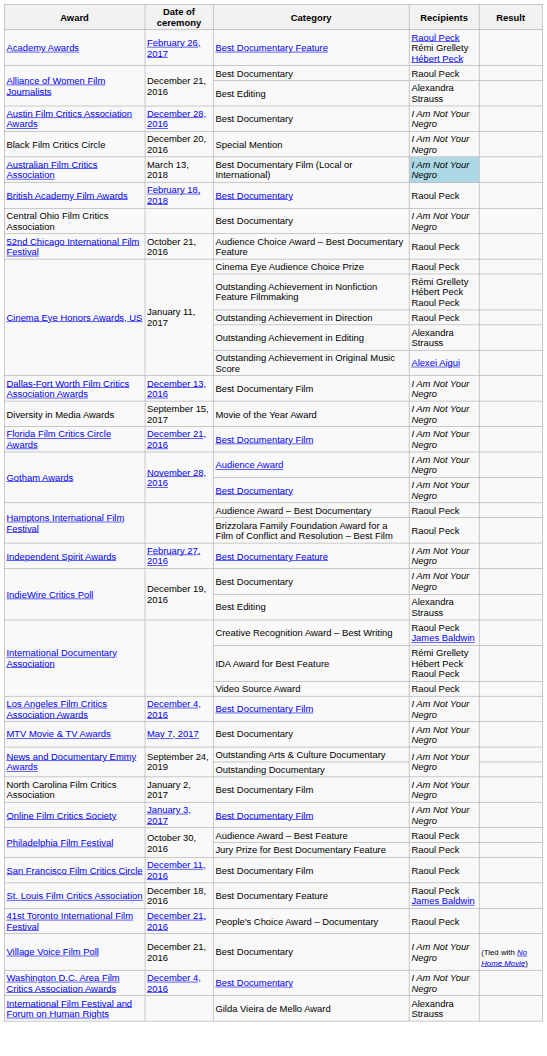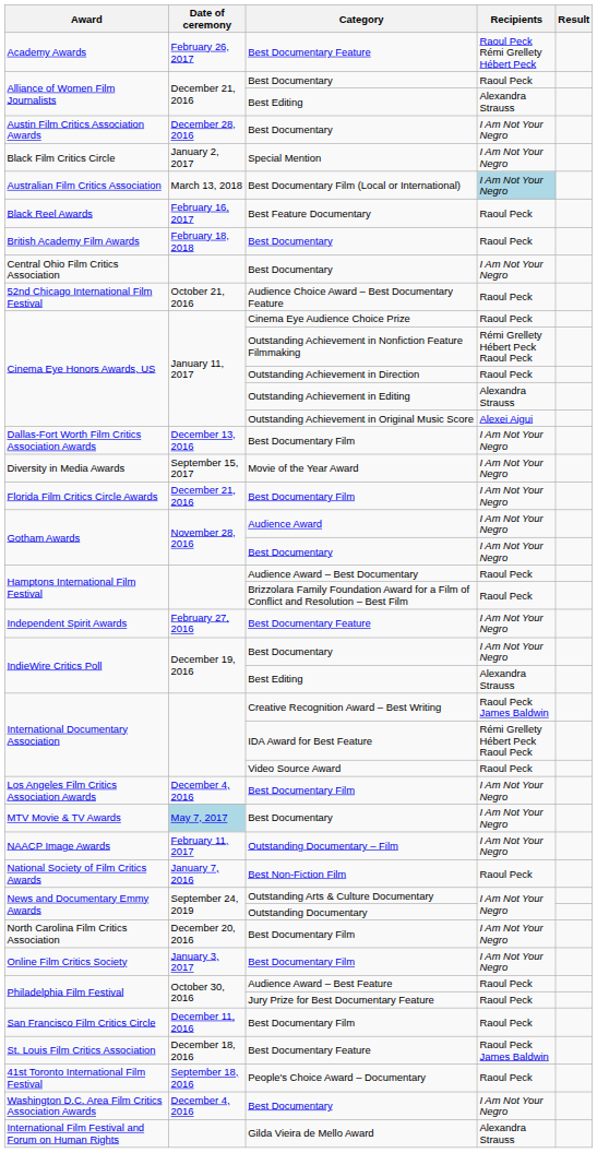 <table class="wikitable" style="font-size: 95%;">
 <tr>
 <th>Award</th>
 <th>Date of ceremony</th>
 <th>Category</th>
 <th>Recipients</th>
 <th>Result</th>
 </tr>
 <tr>
 <td><a href='#'>Academy Awards</a></td>
 <td><a href='#'>February 26, 2017</a></td>
 <td><a href='#'>Best Documentary Feature</a></td>
 <td><a href='#'>Raoul Peck</a><br>Rémi Grellety<br><a href='#'>Hébert Peck</a></td>
 <td></td>
 </tr>
 <tr>
 <td rowspan=2><a href='#'>Alliance of Women Film Journalists</a></td>
 <td rowspan=2>December 21, 2016</td>
 <td>Best Documentary</td>
 <td>Raoul Peck</td>
 <td></td>
 </tr>
 <tr>
 <td>Best Editing</td>
 <td>Alexandra Strauss</td>
 <td></td>
 </tr>
 <tr>
 <td><a href='#'>Austin Film Critics Association Awards</a></td>
 <td><a href='#'>December 28, 2016</a></td>
 <td>Best Documentary</td>
 <td><em>I Am Not Your Negro</em></td>
 <td></td>
 </tr>
 <tr>
 <td>Black Film Critics Circle</td>
-<td>December 20, 2016</td>
+<td>January 2, 2017</td>
 <td>Special Mention</td>
 <td><em>I Am Not Your Negro</em></td>
 <td></td>
 </tr>
 <tr>
 <td><a href='#'>Australian Film Critics Association</a></td>
 <td>March 13, 2018</td>
 <td>Best Documentary Film (Local or International)</td>
 <td style="background: lightblue;"><em>I Am Not Your Negro</em></td>
+<td></td>
+</tr>
+<tr>
+<td><a href='#'>Black Reel Awards</a></td>
+<td><a href='#'>February 16, 2017</a></td>
+<td>Best Feature Documentary</td>
+<td>Raoul Peck</td>
 <td></td>
 </tr>
 <tr>
 <td><a href='#'>British Academy Film Awards</a></td>
 <td><a href='#'>February 18, 2018</a></td>
 <td><a href='#'>Best Documentary</a></td>
 <td>Raoul Peck</td>
 <td></td>
 </tr>
 <tr>
 <td>Central Ohio Film Critics Association</td>
 <td></td>
 <td>Best Documentary</td>
 <td><em>I Am Not Your Negro</em></td>
 <td></td>
 </tr>
 <tr>
 <td><a href='#'>52nd Chicago International Film Festival</a></td>
 <td>October 21, 2016</td>
 <td>Audience Choice Award – Best Documentary Feature</td>
 <td>Raoul Peck</td>
 <td></td>
 </tr>
 <tr>
 <td rowspan=5><a href='#'>Cinema Eye Honors Awards, US</a></td>
 <td rowspan=5>January 11, 2017</td>
 <td>Cinema Eye Audience Choice Prize</td>
 <td>Raoul Peck</td>
 <td></td>
 </tr>
 <tr>
 <td>Outstanding Achievement in Nonfiction Feature Filmmaking</td>
 <td>Rémi Grellety<br>Hébert Peck<br>Raoul Peck</td>
 <td></td>
 </tr>
 <tr>
 <td>Outstanding Achievement in Direction</td>
 <td>Raoul Peck</td>
 <td></td>
 </tr>
 <tr>
 <td>Outstanding Achievement in Editing</td>
 <td>Alexandra Strauss</td>
 <td></td>
 </tr>
 <tr>
 <td>Outstanding Achievement in Original Music Score</td>
 <td><a href='#'>Alexei Aigui</a></td>
 <td></td>
 </tr>
 <tr>
 <td><a href='#'>Dallas-Fort Worth Film Critics Association Awards</a></td>
 <td><a href='#'>December 13, 2016</a></td>
 <td>Best Documentary Film</td>
 <td><em>I Am Not Your Negro</em></td>
 <td></td>
 </tr>
 <tr>
 <td>Diversity in Media Awards</td>
 <td>September 15, 2017</td>
 <td>Movie of the Year Award</td>
 <td><em>I Am Not Your Negro</em></td>
 <td></td>
 </tr>
 <tr>
 <td><a href='#'>Florida Film Critics Circle Awards</a></td>
 <td><a href='#'>December 21, 2016</a></td>
 <td><a href='#'>Best Documentary Film</a></td>
 <td><em>I Am Not Your Negro</em></td>
 <td></td>
 </tr>
 <tr>
 <td rowspan=2><a href='#'>Gotham Awards</a></td>
 <td rowspan=2><a href='#'>November 28, 2016</a></td>
 <td><a href='#'>Audience Award</a></td>
 <td><em>I Am Not Your Negro</em></td>
 <td></td>
 </tr>
 <tr>
 <td><a href='#'>Best Documentary</a></td>
 <td><em>I Am Not Your Negro</em></td>
 <td></td>
 </tr>
 <tr>
 <td rowspan=2><a href='#'>Hamptons International Film Festival</a></td>
 <td rowspan=2></td>
 <td>Audience Award – Best Documentary</td>
 <td>Raoul Peck</td>
 <td></td>
 </tr>
 <tr>
 <td>Brizzolara Family Foundation Award for a Film of Conflict and Resolution – Best Film</td>
 <td>Raoul Peck</td>
 <td></td>
 </tr>
 <tr>
 <td><a href='#'>Independent Spirit Awards</a></td>
 <td><a href='#'>February 27, 2016</a></td>
 <td><a href='#'>Best Documentary Feature</a></td>
 <td><em>I Am Not Your Negro</em></td>
 <td></td>
 </tr>
 <tr>
 <td rowspan=2><a href='#'>IndieWire Critics Poll</a></td>
 <td rowspan=2>December 19, 2016</td>
 <td>Best Documentary</td>
 <td><em>I Am Not Your Negro</em></td>
 <td></td>
 </tr>
 <tr>
 <td>Best Editing</td>
 <td>Alexandra Strauss</td>
 <td></td>
 </tr>
 <tr>
 <td rowspan=3><a href='#'>International Documentary Association</a></td>
 <td rowspan=3></td>
 <td>Creative Recognition Award – Best Writing</td>
 <td>Raoul Peck<br><a href='#'>James Baldwin</a></td>
 <td></td>
 </tr>
 <tr>
 <td>IDA Award for Best Feature</td>
 <td>Rémi Grellety<br>Hébert Peck<br>Raoul Peck</td>
 <td></td>
 </tr>
 <tr>
 <td>Video Source Award</td>
 <td>Raoul Peck</td>
 <td></td>
 </tr>
 <tr>
 <td><a href='#'>Los Angeles Film Critics Association Awards</a></td>
 <td><a href='#'>December 4, 2016</a></td>
 <td><a href='#'>Best Documentary Film</a></td>
 <td><em>I Am Not Your Negro</em></td>
 <td></td>
 </tr>
 <tr>
 <td><a href='#'>MTV Movie & TV Awards</a></td>
-<td><a href='#'>May 7, 2017</a></td>
+<td style="background: lightblue;"><a href='#'>May 7, 2017</a></td>
 <td>Best Documentary</td>
 <td><em>I Am Not Your Negro</em></td>
+<td></td>
+</tr>
+<tr>
+<td><a href='#'>NAACP Image Awards</a></td>
+<td><a href='#'>February 11, 2017</a></td>
+<td><a href='#'>Outstanding Documentary – Film</a></td>
+<td><em>I Am Not Your Negro</em></td>
+<td></td>
+</tr>
+<tr>
+<td><a href='#'>National Society of Film Critics Awards</a></td>
+<td><a href='#'>January 7, 2016</a></td>
+<td><a href='#'>Best Non-Fiction Film</a></td>
+<td>Raoul Peck</td>
 <td></td>
 </tr>
 <tr>
 <td rowspan=2><a href='#'>News and Documentary Emmy Awards</a></td>
 <td rowspan=2>September 24, 2019</td>
 <td>Outstanding Arts & Culture Documentary</td>
 <td rowspan=2><em>I Am Not Your Negro</em></td>
 <td></td>
 </tr>
 <tr>
 <td style="text-align:left;">Outstanding Documentary</td>
 <td></td>
 </tr>
 <tr>
 <td>North Carolina Film Critics Association</td>
-<td>January 2, 2017</td>
+<td>December 20, 2016</td>
 <td>Best Documentary Film</td>
 <td><em>I Am Not Your Negro</em></td>
 <td></td>
 </tr>
 <tr>
 <td><a href='#'>Online Film Critics Society</a></td>
 <td><a href='#'>January 3, 2017</a></td>
 <td><a href='#'>Best Documentary Film</a></td>
 <td><em>I Am Not Your Negro</em></td>
 <td></td>
 </tr>
 <tr>
 <td rowspan=2><a href='#'>Philadelphia Film Festival</a></td>
 <td rowspan=2>October 30, 2016</td>
 <td>Audience Award – Best Feature</td>
 <td>Raoul Peck</td>
 <td></td>
 </tr>
 <tr>
 <td>Jury Prize for Best Documentary Feature</td>
 <td>Raoul Peck</td>
 <td></td>
 </tr>
 <tr>
 <td><a href='#'>San Francisco Film Critics Circle</a></td>
 <td><a href='#'>December 11, 2016</a></td>
 <td>Best Documentary Film</td>
 <td>Raoul Peck</td>
 <td></td>
 </tr>
 <tr>
 <td><a href='#'>St. Louis Film Critics Association</a></td>
 <td>December 18, 2016</td>
 <td>Best Documentary Feature</td>
 <td>Raoul Peck<br><a href='#'>James Baldwin</a></td>
 <td></td>
 </tr>
 <tr>
 <td><a href='#'>41st Toronto International Film Festival</a></td>
-<td><a href='#'>December 21, 2016</a></td>
+<td><a href='#'>September 18, 2016</a></td>
 <td>People's Choice Award – Documentary</td>
 <td>Raoul Peck</td>
 <td></td>
-</tr>
-<tr>
-<td><a href='#'>Village Voice Film Poll</a></td>
-<td>December 21, 2016</td>
-<td>Best Documentary</td>
-<td><em>I Am Not Your Negro</em></td>
-<td><br><small>(Tied with <em><a href='#'>No Home Movie</a></em>)</small></td>
 </tr>
 <tr>
 <td><a href='#'>Washington D.C. Area Film Critics Association Awards</a></td>
 <td><a href='#'>December 4, 2016</a></td>
 <td><a href='#'>Best Documentary</a></td>
 <td><em>I Am Not Your Negro</em></td>
 <td></td>
 </tr>
 <tr>
 <td><a href='#'>International Film Festival and Forum on Human Rights</a></td>
 <td></td>
 <td>Gilda Vieira de Mello Award</td>
 <td>Alexandra Strauss</td>
 <td></td>
 </tr>
 </table>
